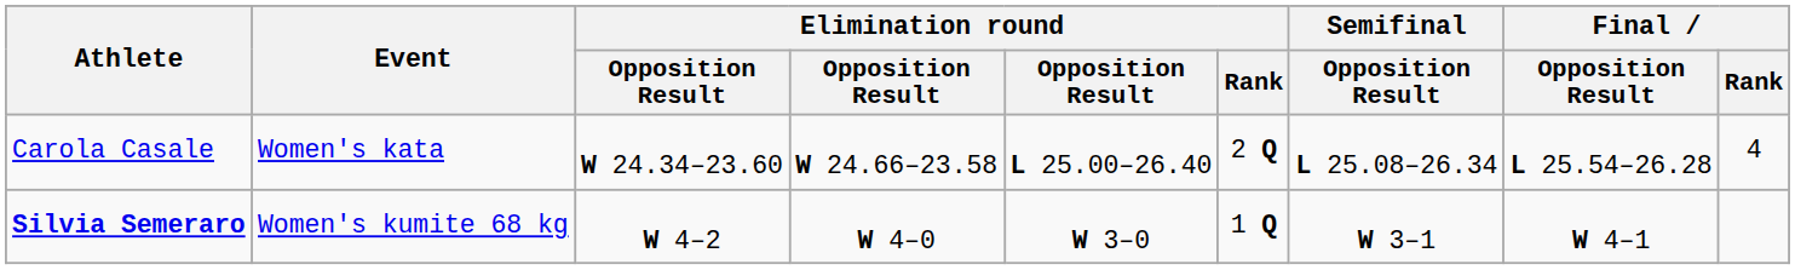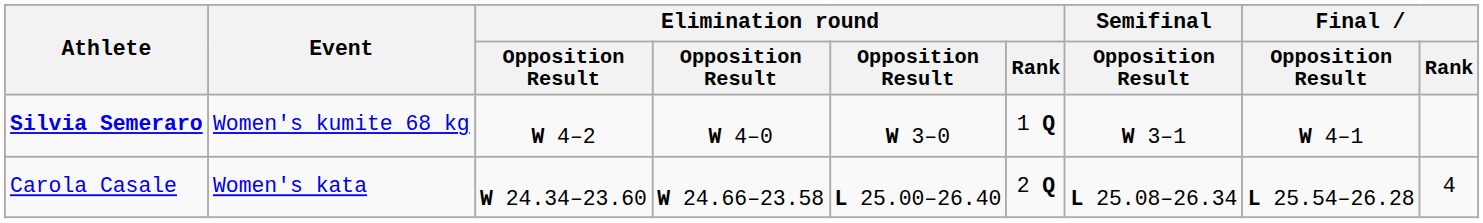 <table class=wikitable style=font-size:90%;text-align:center>
 <tr>
 <th rowspan=2>Athlete</th>
 <th rowspan=2>Event</th>
 <th colspan=4>Elimination round</th>
 <th>Semifinal</th>
 <th colspan=2>Final / </th>
 </tr>
 <tr style=font-size:95%>
 <th>Opposition<br>Result</th>
 <th>Opposition<br>Result</th>
 <th>Opposition<br>Result</th>
 <th>Rank</th>
 <th>Opposition<br>Result</th>
 <th>Opposition<br>Result</th>
 <th>Rank</th>
 </tr>
 <tr>
+<td align=left><strong><a href='#'>Silvia Semeraro</a></strong></td>
+<td align=left><a href='#'>Women's kumite 68 kg</a></td>
+<td><br><strong>W</strong> 4–2</td>
+<td><br><strong>W</strong> 4–0</td>
+<td><br><strong>W</strong> 3–0</td>
+<td>1 <strong>Q</strong></td>
+<td><br><strong>W</strong> 3–1</td>
+<td><br><strong>W</strong> 4–1</td>
+<td></td>
+</tr>
+<tr>
 <td align=left><a href='#'>Carola Casale</a></td>
 <td align=left><a href='#'>Women's kata</a></td>
 <td><br><strong>W</strong> 24.34–23.60</td>
 <td><br><strong>W</strong> 24.66–23.58</td>
 <td><br><strong>L</strong> 25.00–26.40</td>
 <td>2 <strong>Q</strong></td>
 <td><br><strong>L</strong> 25.08–26.34</td>
 <td><br><strong>L</strong> 25.54–26.28</td>
 <td>4</td>
 </tr>
-<tr>
-<td align=left><strong><a href='#'>Silvia Semeraro</a></strong></td>
-<td align=left><a href='#'>Women's kumite 68 kg</a></td>
-<td><br><strong>W</strong> 4–2</td>
-<td><br><strong>W</strong> 4–0</td>
-<td><br><strong>W</strong> 3–0</td>
-<td>1 <strong>Q</strong></td>
-<td><br><strong>W</strong> 3–1</td>
-<td><br><strong>W</strong> 4–1</td>
-<td></td>
-</tr>
 </table>
